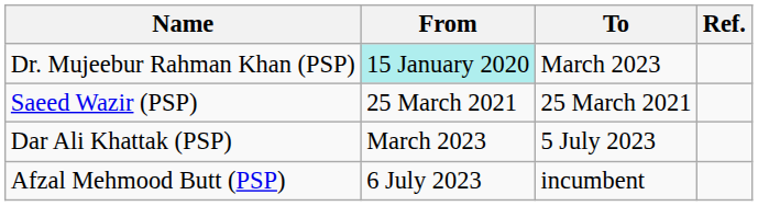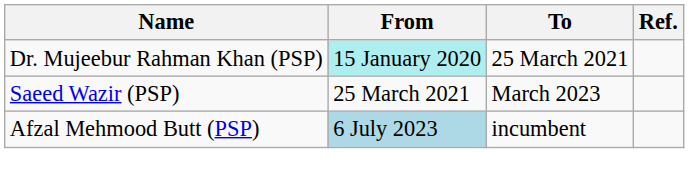 <table class="wikitable">
 <tr>
 <th>Name</th>
 <th>From</th>
 <th>To</th>
 <th>Ref.</th>
 </tr>
 <tr>
 <td>Dr. Mujeebur Rahman Khan (PSP)</td>
 <td style="background: paleturquoise;">15 January 2020</td>
-<td>March 2023</td>
+<td>25 March 2021</td>
 <td></td>
 </tr>
 <tr>
 <td><a href='#'>Saeed Wazir</a> (PSP)</td>
 <td>25 March 2021</td>
-<td>25 March 2021</td>
-<td></td>
-</tr>
-<tr>
-<td>Dar Ali Khattak (PSP)</td>
 <td>March 2023</td>
-<td>5 July 2023</td>
 <td></td>
 </tr>
 <tr>
 <td>Afzal Mehmood Butt (<a href='#'>PSP</a>)</td>
-<td>6 July 2023</td>
+<td style="background: lightblue;">6 July 2023</td>
 <td>incumbent</td>
 <td></td>
 </tr>
 </table>
